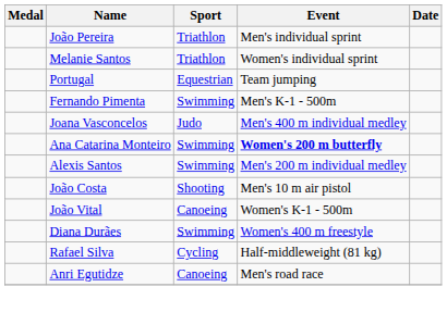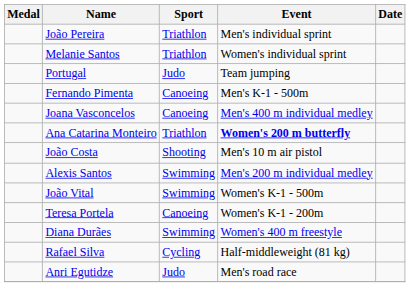 <table class="wikitable sortable" style="font-size:95%">
 <tr>
 <th>Medal</th>
 <th>Name</th>
 <th>Sport</th>
 <th>Event</th>
 <th>Date</th>
 </tr>
 <tr>
 <td></td>
 <td><a href='#'>João Pereira</a></td>
 <td><a href='#'>Triathlon</a></td>
 <td>Men's individual sprint</td>
 <td></td>
 </tr>
 <tr>
 <td></td>
 <td><a href='#'>Melanie Santos</a></td>
 <td><a href='#'>Triathlon</a></td>
 <td>Women's individual sprint</td>
 <td></td>
 </tr>
 <tr>
 <td></td>
 <td><a href='#'>Portugal</a></td>
-<td><a href='#'>Equestrian</a></td>
+<td><a href='#'>Judo</a></td>
 <td>Team jumping</td>
 <td></td>
 </tr>
 <tr>
 <td></td>
 <td><a href='#'>Fernando Pimenta</a></td>
-<td><a href='#'>Swimming</a></td>
+<td><a href='#'>Canoeing</a></td>
 <td>Men's K-1 - 500m</td>
 <td></td>
 </tr>
 <tr>
 <td></td>
 <td><a href='#'>Joana Vasconcelos</a></td>
-<td><a href='#'>Judo</a></td>
+<td><a href='#'>Canoeing</a></td>
 <td><a href='#'>Men's 400 m individual medley</a></td>
 <td></td>
 </tr>
 <tr>
 <td></td>
 <td><a href='#'>Ana Catarina Monteiro</a></td>
-<td><a href='#'>Swimming</a></td>
+<td><a href='#'>Triathlon</a></td>
 <td><strong><a href='#'>Women's 200 m butterfly</a></strong></td>
+<td></td>
+</tr>
+<tr>
+<td></td>
+<td><a href='#'>João Costa</a></td>
+<td><a href='#'>Shooting</a></td>
+<td>Men's 10 m air pistol</td>
 <td></td>
 </tr>
 <tr>
 <td></td>
 <td><a href='#'>Alexis Santos</a></td>
 <td><a href='#'>Swimming</a></td>
 <td><a href='#'>Men's 200 m individual medley</a></td>
 <td></td>
 </tr>
 <tr>
 <td></td>
-<td><a href='#'>João Costa</a></td>
-<td><a href='#'>Shooting</a></td>
-<td>Men's 10 m air pistol</td>
+<td><a href='#'>João Vital</a></td>
+<td><a href='#'>Swimming</a></td>
+<td>Women's K-1 - 500m</td>
 <td></td>
 </tr>
 <tr>
 <td></td>
-<td><a href='#'>João Vital</a></td>
+<td><a href='#'>Teresa Portela</a></td>
 <td><a href='#'>Canoeing</a></td>
-<td>Women's K-1 - 500m</td>
+<td>Women's K-1 - 200m</td>
 <td></td>
 </tr>
 <tr>
 <td></td>
 <td><a href='#'>Diana Durães</a></td>
 <td><a href='#'>Swimming</a></td>
 <td><a href='#'>Women's 400 m freestyle</a></td>
 <td></td>
 </tr>
 <tr>
 <td></td>
 <td><a href='#'>Rafael Silva</a></td>
 <td><a href='#'>Cycling</a></td>
 <td>Half-middleweight (81 kg)</td>
 <td></td>
 </tr>
 <tr>
 <td></td>
 <td><a href='#'>Anri Egutidze</a></td>
-<td><a href='#'>Canoeing</a></td>
+<td><a href='#'>Judo</a></td>
 <td>Men's road race</td>
 <td></td>
 </tr>
 <tr>
 </tr>
 </table>
